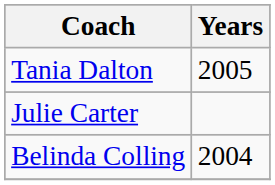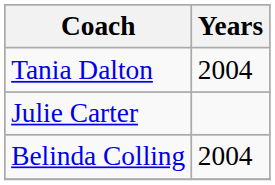 <table class="wikitable collapsible">
 <tr>
 <th>Coach</th>
 <th>Years</th>
 </tr>
 <tr>
 <td><a href='#'>Tania Dalton</a></td>
-<td>2005</td>
+<td>2004</td>
 </tr>
 <tr>
 <td><a href='#'>Julie Carter</a></td>
 <td></td>
 </tr>
 <tr>
 <td><a href='#'>Belinda Colling</a></td>
 <td>2004</td>
 </tr>
 <tr>
 </tr>
 </table>
